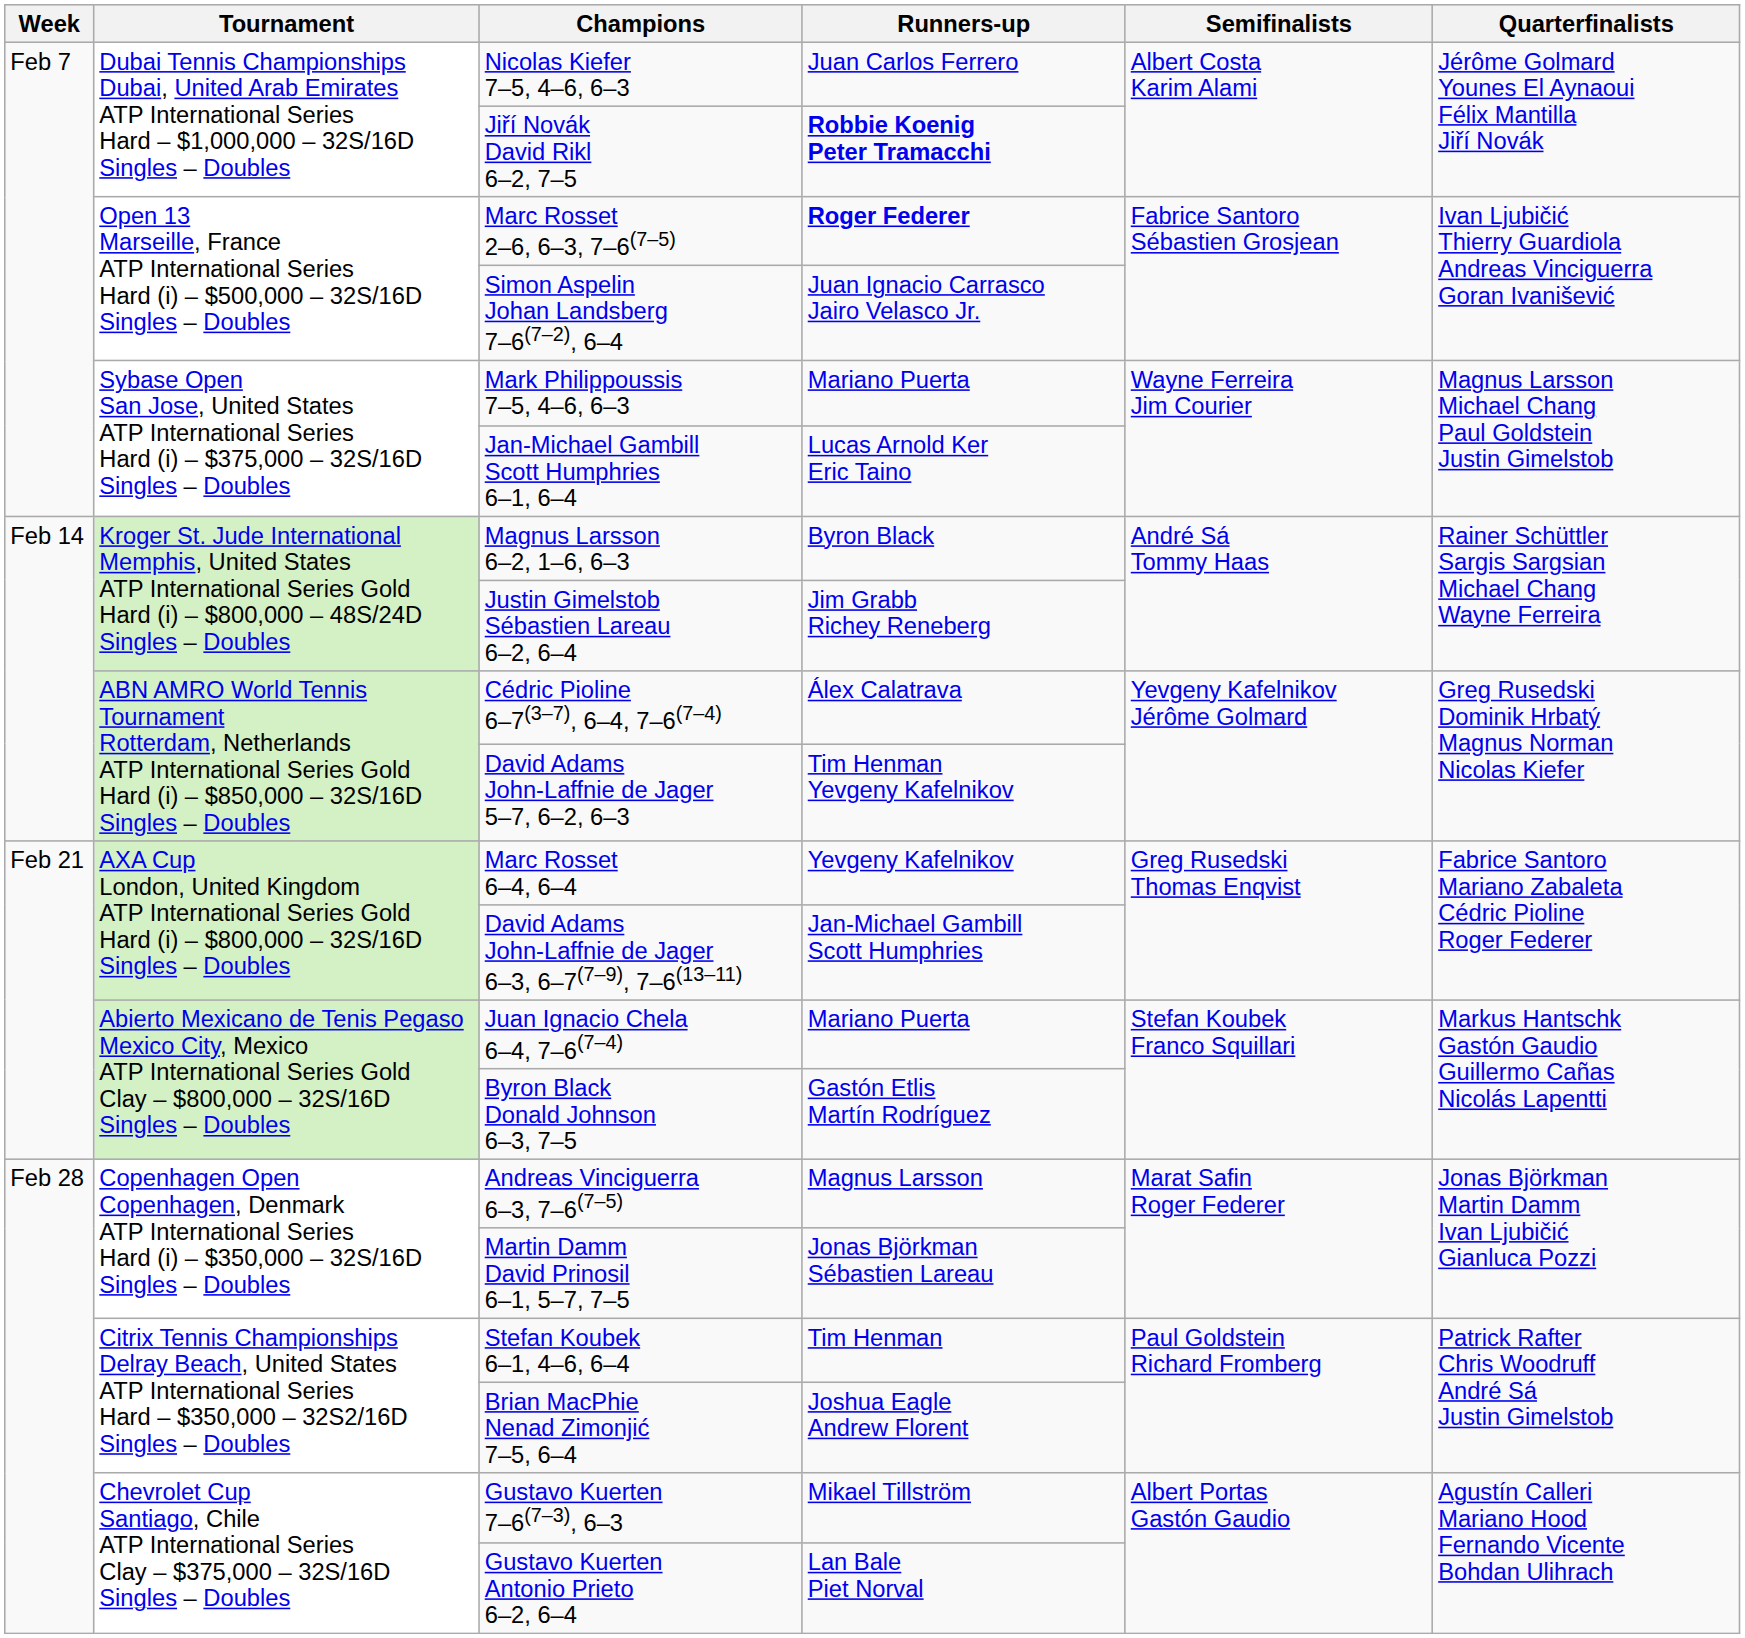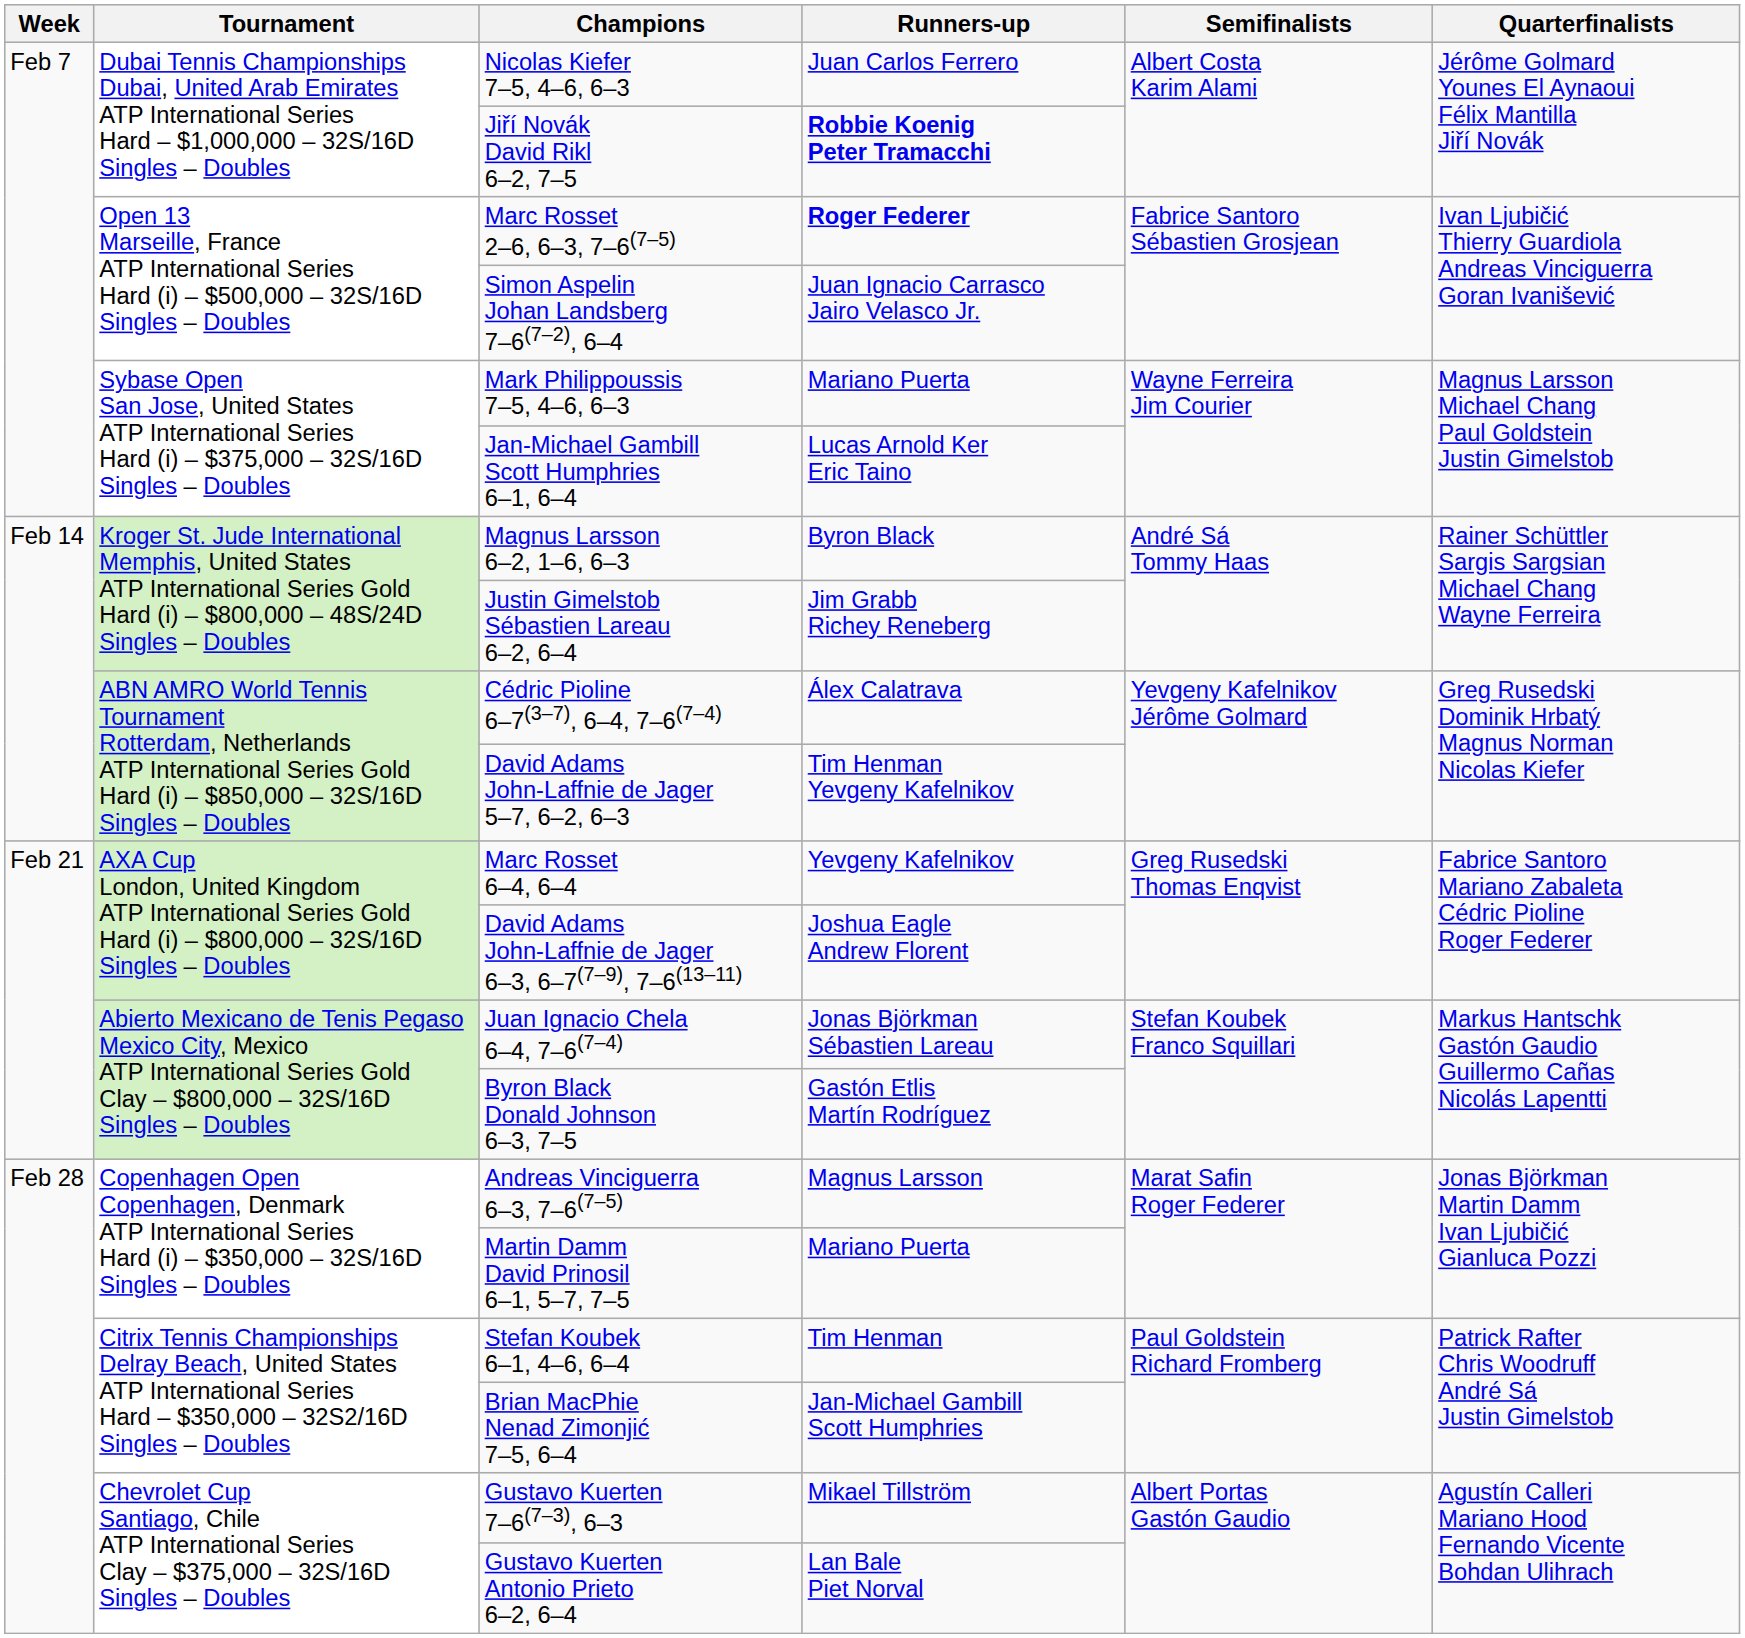 <table class=wikitable style=font-size:95%>
 <tr>
 <th style="width:50px;">Week</th>
 <th style="width:240px;">Tournament</th>
 <th style="width:200px;">Champions</th>
 <th style="width:200px;">Runners-up</th>
 <th style="width:190px;">Semifinalists</th>
 <th style="width:190px;">Quarterfinalists</th>
 </tr>
 <tr valign=top>
 <td rowspan=6>Feb 7</td>
 <td bgcolor=#ffffff rowspan=2><a href='#'>Dubai Tennis Championships</a><br> <a href='#'>Dubai</a>, <a href='#'>United Arab Emirates</a><br>ATP International Series<br>Hard – $1,000,000 – 32S/16D<br><a href='#'>Singles</a> – <a href='#'>Doubles</a></td>
 <td> <a href='#'>Nicolas Kiefer</a> <br>7–5, 4–6, 6–3</td>
 <td> <a href='#'>Juan Carlos Ferrero</a></td>
 <td rowspan=2> <a href='#'>Albert Costa</a><br> <a href='#'>Karim Alami</a></td>
 <td rowspan=2> <a href='#'>Jérôme Golmard</a><br> <a href='#'>Younes El Aynaoui</a><br> <a href='#'>Félix Mantilla</a><br> <a href='#'>Jiří Novák</a></td>
 </tr>
 <tr valign=top>
 <td> <a href='#'>Jiří Novák</a><br> <a href='#'>David Rikl</a><br>6–2, 7–5</td>
 <td><strong> <a href='#'>Robbie Koenig</a><br> <a href='#'>Peter Tramacchi</a></strong></td>
 </tr>
 <tr valign=top>
 <td bgcolor=#ffffff rowspan=2><a href='#'>Open 13</a><br> <a href='#'>Marseille</a>, France<br>ATP International Series<br>Hard (i) – $500,000 – 32S/16D<br><a href='#'>Singles</a> – <a href='#'>Doubles</a></td>
 <td> <a href='#'>Marc Rosset</a> <br>2–6, 6–3, 7–6<sup>(7–5)</sup></td>
 <td><strong> <a href='#'>Roger Federer</a></strong></td>
 <td rowspan=2> <a href='#'>Fabrice Santoro</a><br> <a href='#'>Sébastien Grosjean</a></td>
 <td rowspan=2> <a href='#'>Ivan Ljubičić</a><br> <a href='#'>Thierry Guardiola</a><br> <a href='#'>Andreas Vinciguerra</a><br> <a href='#'>Goran Ivanišević</a></td>
 </tr>
 <tr valign=top>
 <td> <a href='#'>Simon Aspelin</a><br> <a href='#'>Johan Landsberg</a><br>7–6<sup>(7–2)</sup>, 6–4</td>
 <td> <a href='#'>Juan Ignacio Carrasco</a><br> <a href='#'>Jairo Velasco Jr.</a></td>
 </tr>
 <tr valign=top>
 <td bgcolor=#ffffff rowspan=2><a href='#'>Sybase Open</a><br> <a href='#'>San Jose</a>, United States<br>ATP International Series<br>Hard (i) – $375,000 – 32S/16D<br><a href='#'>Singles</a> – <a href='#'>Doubles</a></td>
 <td> <a href='#'>Mark Philippoussis</a><br>7–5, 4–6, 6–3</td>
 <td> <a href='#'>Mariano Puerta</a></td>
 <td rowspan=2> <a href='#'>Wayne Ferreira</a><br> <a href='#'>Jim Courier</a></td>
 <td rowspan=2> <a href='#'>Magnus Larsson</a><br> <a href='#'>Michael Chang</a><br> <a href='#'>Paul Goldstein</a><br> <a href='#'>Justin Gimelstob</a></td>
 </tr>
 <tr valign=top>
 <td> <a href='#'>Jan-Michael Gambill</a><br> <a href='#'>Scott Humphries</a><br>6–1, 6–4</td>
 <td> <a href='#'>Lucas Arnold Ker</a><br> <a href='#'>Eric Taino</a></td>
 </tr>
 <tr valign=top>
 <td rowspan=4>Feb 14</td>
 <td style="background:#d4f1c5;"  rowspan=2><a href='#'>Kroger St. Jude International</a><br> <a href='#'>Memphis</a>, United States<br>ATP International Series Gold<br>Hard (i) – $800,000 – 48S/24D<br><a href='#'>Singles</a> – <a href='#'>Doubles</a></td>
 <td> <a href='#'>Magnus Larsson</a><br>6–2, 1–6, 6–3</td>
 <td> <a href='#'>Byron Black</a></td>
 <td rowspan=2> <a href='#'>André Sá</a><br> <a href='#'>Tommy Haas</a></td>
 <td rowspan=2> <a href='#'>Rainer Schüttler</a><br> <a href='#'>Sargis Sargsian</a><br> <a href='#'>Michael Chang</a><br> <a href='#'>Wayne Ferreira</a></td>
 </tr>
 <tr valign=top>
 <td> <a href='#'>Justin Gimelstob</a><br> <a href='#'>Sébastien Lareau</a><br>6–2, 6–4</td>
 <td> <a href='#'>Jim Grabb</a><br> <a href='#'>Richey Reneberg</a></td>
 </tr>
 <tr valign=top>
 <td style="background:#d4f1c5;"  rowspan=2><a href='#'>ABN AMRO World Tennis Tournament</a><br> <a href='#'>Rotterdam</a>, Netherlands<br>ATP International Series Gold<br>Hard (i) – $850,000 – 32S/16D<br><a href='#'>Singles</a> – <a href='#'>Doubles</a></td>
 <td> <a href='#'>Cédric Pioline</a><br>6–7<sup>(3–7)</sup>, 6–4, 7–6<sup>(7–4)</sup></td>
 <td> <a href='#'>Álex Calatrava</a></td>
 <td rowspan=2> <a href='#'>Yevgeny Kafelnikov</a><br> <a href='#'>Jérôme Golmard</a></td>
 <td rowspan=2> <a href='#'>Greg Rusedski</a><br> <a href='#'>Dominik Hrbatý</a><br> <a href='#'>Magnus Norman</a><br> <a href='#'>Nicolas Kiefer</a></td>
 </tr>
 <tr valign=top>
 <td> <a href='#'>David Adams</a><br> <a href='#'>John-Laffnie de Jager</a><br>5–7, 6–2, 6–3</td>
 <td> <a href='#'>Tim Henman</a><br> <a href='#'>Yevgeny Kafelnikov</a></td>
 </tr>
 <tr valign=top>
 <td rowspan=4>Feb 21</td>
 <td style="background:#d4f1c5;"  rowspan=2><a href='#'>AXA Cup</a><br>  London, United Kingdom<br>ATP International Series Gold<br>Hard (i) – $800,000 – 32S/16D<br><a href='#'>Singles</a> – <a href='#'>Doubles</a></td>
 <td> <a href='#'>Marc Rosset</a><br>6–4, 6–4</td>
 <td> <a href='#'>Yevgeny Kafelnikov</a></td>
 <td rowspan=2> <a href='#'>Greg Rusedski</a><br> <a href='#'>Thomas Enqvist</a></td>
 <td rowspan=2> <a href='#'>Fabrice Santoro</a><br> <a href='#'>Mariano Zabaleta</a><br> <a href='#'>Cédric Pioline</a><br> <a href='#'>Roger Federer</a></td>
 </tr>
 <tr valign=top>
 <td> <a href='#'>David Adams</a><br> <a href='#'>John-Laffnie de Jager</a><br>6–3, 6–7<sup>(7–9)</sup>, 7–6<sup>(13–11)</sup></td>
-<td> <a href='#'>Jan-Michael Gambill</a><br> <a href='#'>Scott Humphries</a></td>
+<td> <a href='#'>Joshua Eagle</a><br> <a href='#'>Andrew Florent</a></td>
 </tr>
 <tr valign=top>
 <td style="background:#d4f1c5;"  rowspan=2><a href='#'>Abierto Mexicano de Tenis Pegaso</a><br>  <a href='#'>Mexico City</a>, Mexico<br>ATP International Series Gold<br>Clay – $800,000 – 32S/16D<br><a href='#'>Singles</a> – <a href='#'>Doubles</a></td>
 <td> <a href='#'>Juan Ignacio Chela</a><br>6–4, 7–6<sup>(7–4)</sup></td>
-<td> <a href='#'>Mariano Puerta</a></td>
+<td> <a href='#'>Jonas Björkman</a><br> <a href='#'>Sébastien Lareau</a></td>
 <td rowspan=2> <a href='#'>Stefan Koubek</a><br> <a href='#'>Franco Squillari</a></td>
 <td rowspan=2> <a href='#'>Markus Hantschk</a><br> <a href='#'>Gastón Gaudio</a><br> <a href='#'>Guillermo Cañas</a><br> <a href='#'>Nicolás Lapentti</a></td>
 </tr>
 <tr valign=top>
 <td> <a href='#'>Byron Black</a><br> <a href='#'>Donald Johnson</a><br>6–3, 7–5</td>
 <td> <a href='#'>Gastón Etlis</a><br> <a href='#'>Martín Rodríguez</a></td>
 </tr>
 <tr valign=top>
 <td rowspan=6>Feb 28</td>
 <td bgcolor=#ffffff rowspan=2><a href='#'>Copenhagen Open</a><br> <a href='#'>Copenhagen</a>, Denmark<br>ATP International Series<br>Hard (i) – $350,000 – 32S/16D<br><a href='#'>Singles</a> – <a href='#'>Doubles</a></td>
 <td> <a href='#'>Andreas Vinciguerra</a><br>6–3, 7–6<sup>(7–5)</sup></td>
 <td> <a href='#'>Magnus Larsson</a></td>
 <td rowspan=2> <a href='#'>Marat Safin</a><br> <a href='#'>Roger Federer</a></td>
 <td rowspan=2> <a href='#'>Jonas Björkman</a><br> <a href='#'>Martin Damm</a><br> <a href='#'>Ivan Ljubičić</a><br> <a href='#'>Gianluca Pozzi</a></td>
 </tr>
 <tr valign=top>
 <td> <a href='#'>Martin Damm</a><br> <a href='#'>David Prinosil</a><br>6–1, 5–7, 7–5</td>
-<td> <a href='#'>Jonas Björkman</a><br> <a href='#'>Sébastien Lareau</a></td>
+<td> <a href='#'>Mariano Puerta</a></td>
 </tr>
 <tr valign=top>
 <td bgcolor=#ffffff rowspan=2><a href='#'>Citrix Tennis Championships</a><br> <a href='#'>Delray Beach</a>, United States<br>ATP International Series<br>Hard – $350,000 – 32S2/16D<br><a href='#'>Singles</a> – <a href='#'>Doubles</a></td>
 <td> <a href='#'>Stefan Koubek</a><br>6–1, 4–6, 6–4</td>
 <td> <a href='#'>Tim Henman</a></td>
 <td rowspan=2> <a href='#'>Paul Goldstein</a><br> <a href='#'>Richard Fromberg</a></td>
 <td rowspan=2> <a href='#'>Patrick Rafter</a><br> <a href='#'>Chris Woodruff</a><br> <a href='#'>André Sá</a><br> <a href='#'>Justin Gimelstob</a></td>
 </tr>
 <tr valign=top>
 <td> <a href='#'>Brian MacPhie</a><br> <a href='#'>Nenad Zimonjić</a><br>7–5, 6–4</td>
-<td> <a href='#'>Joshua Eagle</a><br> <a href='#'>Andrew Florent</a></td>
+<td> <a href='#'>Jan-Michael Gambill</a><br> <a href='#'>Scott Humphries</a></td>
 </tr>
 <tr valign=top>
 <td bgcolor=#ffffff rowspan=2><a href='#'>Chevrolet Cup</a><br> <a href='#'>Santiago</a>, Chile<br>ATP International Series<br>Clay – $375,000 – 32S/16D<br><a href='#'>Singles</a> – <a href='#'>Doubles</a></td>
 <td> <a href='#'>Gustavo Kuerten</a><br>7–6<sup>(7–3)</sup>, 6–3</td>
 <td> <a href='#'>Mikael Tillström</a></td>
 <td rowspan=2> <a href='#'>Albert Portas</a><br> <a href='#'>Gastón Gaudio</a></td>
 <td rowspan=2> <a href='#'>Agustín Calleri</a><br> <a href='#'>Mariano Hood</a><br> <a href='#'>Fernando Vicente</a><br> <a href='#'>Bohdan Ulihrach</a></td>
 </tr>
 <tr valign=top>
 <td> <a href='#'>Gustavo Kuerten</a><br> <a href='#'>Antonio Prieto</a><br> 6–2, 6–4</td>
 <td> <a href='#'>Lan Bale</a><br> <a href='#'>Piet Norval</a></td>
 </tr>
 </table>
